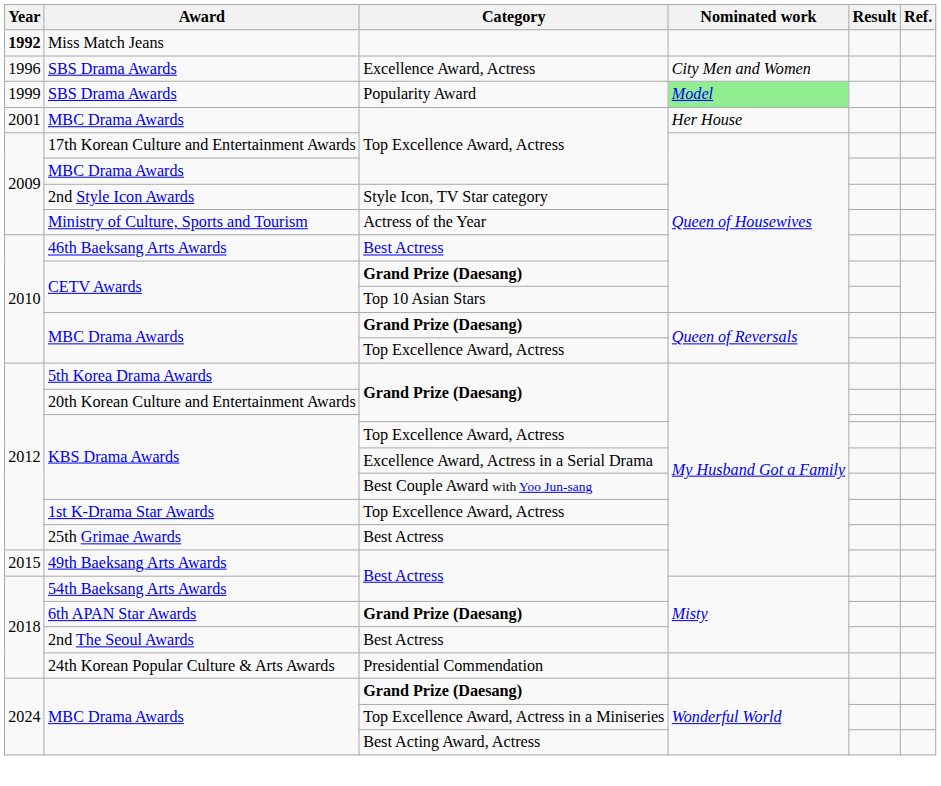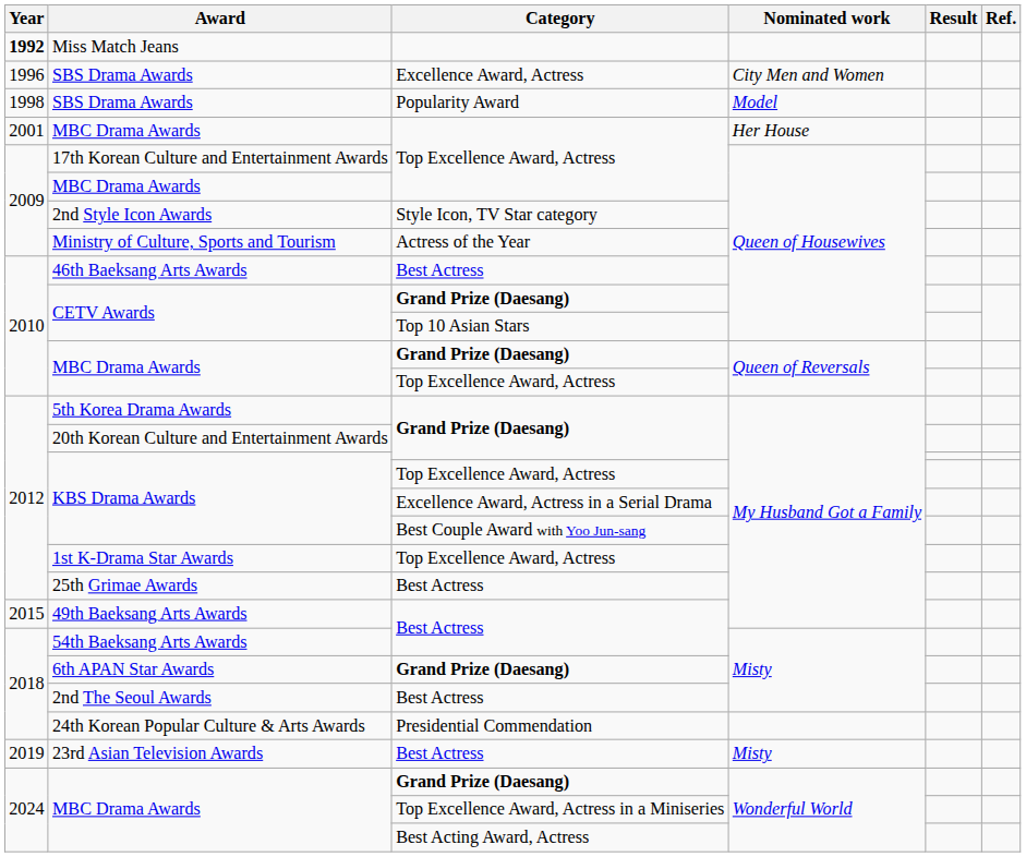 <table class="wikitable sortable">
 <tr>
 <th>Year</th>
 <th>Award</th>
 <th>Category</th>
 <th>Nominated work</th>
 <th>Result</th>
 <th>Ref.</th>
 </tr>
 <tr>
 <td><strong>1992</strong></td>
 <td>Miss Match Jeans</td>
 <td></td>
 <td></td>
 <td></td>
 <td></td>
 </tr>
 <tr>
 <td>1996</td>
 <td><a href='#'>SBS Drama Awards</a></td>
 <td>Excellence Award, Actress</td>
 <td><em>City Men and Women</em></td>
 <td></td>
 <td></td>
 </tr>
 <tr>
-<td>1999</td>
+<td>1998</td>
 <td><a href='#'>SBS Drama Awards</a></td>
 <td>Popularity Award</td>
-<td style="background: lightgreen;"><a href='#'><em>Model</em></a></td>
+<td><a href='#'><em>Model</em></a></td>
 <td></td>
 <td></td>
 </tr>
 <tr>
 <td>2001</td>
 <td><a href='#'>MBC Drama Awards</a></td>
 <td rowspan="3">Top Excellence Award, Actress</td>
 <td><em>Her House</em></td>
 <td></td>
 <td></td>
 </tr>
 <tr>
 <td rowspan="4">2009</td>
 <td>17th Korean Culture and Entertainment Awards</td>
 <td rowspan="7"><em><a href='#'>Queen of Housewives</a></em></td>
 <td></td>
 <td></td>
 </tr>
 <tr>
 <td><a href='#'>MBC Drama Awards</a></td>
 <td></td>
 <td></td>
 </tr>
 <tr>
 <td>2nd <a href='#'>Style Icon Awards</a></td>
 <td>Style Icon, TV Star category</td>
 <td></td>
 <td></td>
 </tr>
 <tr>
 <td><a href='#'>Ministry of Culture, Sports and Tourism</a></td>
 <td>Actress of the Year</td>
 <td></td>
 <td></td>
 </tr>
 <tr>
 <td rowspan="5">2010</td>
 <td><a href='#'>46th Baeksang Arts Awards</a></td>
 <td><a href='#'>Best Actress</a></td>
 <td></td>
 <td></td>
 </tr>
 <tr>
 <td rowspan=2><a href='#'>CETV Awards</a></td>
 <td><strong>Grand Prize (Daesang)</strong></td>
 <td></td>
 <td rowspan=2></td>
 </tr>
 <tr>
 <td>Top 10 Asian Stars</td>
 <td></td>
 </tr>
 <tr>
 <td rowspan="2"><a href='#'>MBC Drama Awards</a></td>
 <td><strong>Grand Prize (Daesang)</strong></td>
 <td rowspan="2"><em><a href='#'>Queen of Reversals</a></em></td>
 <td></td>
 <td></td>
 </tr>
 <tr>
 <td>Top Excellence Award, Actress</td>
 <td></td>
 <td></td>
 </tr>
 <tr>
 <td rowspan="8">2012</td>
 <td><a href='#'>5th Korea Drama Awards</a></td>
 <td rowspan="3"><strong>Grand Prize (Daesang)</strong></td>
 <td rowspan="9"><em><a href='#'>My Husband Got a Family</a></em></td>
 <td></td>
 <td></td>
 </tr>
 <tr>
 <td>20th Korean Culture and Entertainment Awards</td>
 <td></td>
 <td></td>
 </tr>
 <tr>
 <td rowspan="4"><a href='#'>KBS Drama Awards</a></td>
 <td></td>
 <td></td>
 </tr>
 <tr>
 <td>Top Excellence Award, Actress</td>
 <td></td>
 <td></td>
 </tr>
 <tr>
 <td>Excellence Award, Actress in a Serial Drama</td>
 <td></td>
 <td></td>
 </tr>
 <tr>
 <td>Best Couple Award <small>with <a href='#'>Yoo Jun-sang</a></small></td>
 <td></td>
 <td></td>
 </tr>
 <tr>
 <td><a href='#'>1st K-Drama Star Awards</a></td>
 <td>Top Excellence Award, Actress</td>
 <td></td>
 <td></td>
 </tr>
 <tr>
 <td>25th <a href='#'>Grimae Awards</a></td>
 <td>Best Actress</td>
 <td></td>
 <td></td>
 </tr>
 <tr>
 <td>2015</td>
 <td><a href='#'>49th Baeksang Arts Awards</a></td>
 <td rowspan="2"><a href='#'>Best Actress</a></td>
 <td></td>
 <td></td>
 </tr>
 <tr>
 <td rowspan="4">2018</td>
 <td><a href='#'>54th Baeksang Arts Awards</a></td>
 <td rowspan="3"><a href='#'><em>Misty</em></a></td>
 <td></td>
 <td></td>
 </tr>
 <tr>
 <td><a href='#'>6th APAN Star Awards</a></td>
 <td><strong>Grand Prize (Daesang)</strong></td>
 <td></td>
 <td></td>
 </tr>
 <tr>
 <td>2nd <a href='#'>The Seoul Awards</a></td>
 <td>Best Actress</td>
 <td></td>
 <td></td>
 </tr>
 <tr>
 <td>24th Korean Popular Culture & Arts Awards</td>
 <td>Presidential Commendation</td>
 <td></td>
 <td></td>
 <td></td>
 </tr>
 <tr>
+<td>2019</td>
+<td>23rd <a href='#'>Asian Television Awards</a></td>
+<td><a href='#'>Best Actress</a></td>
+<td><a href='#'><em>Misty</em></a></td>
+<td></td>
+<td></td>
+</tr>
+<tr>
 <td rowspan="3">2024</td>
 <td rowspan="3"><a href='#'>MBC Drama Awards</a></td>
 <td><strong>Grand Prize (Daesang)</strong></td>
 <td rowspan="3"><em><a href='#'>Wonderful World</a></em></td>
 <td></td>
 <td></td>
 </tr>
 <tr>
 <td>Top Excellence Award, Actress in a Miniseries</td>
 <td></td>
 <td></td>
 </tr>
 <tr>
 <td>Best Acting Award, Actress</td>
 <td></td>
 <td></td>
 </tr>
 </table>
